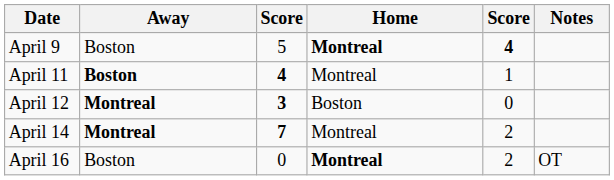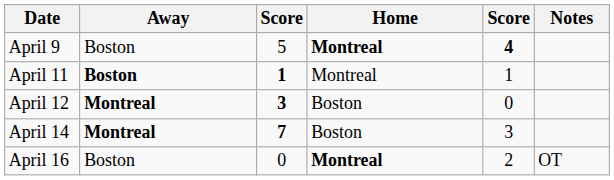 <table class="wikitable">
 <tr>
 <th bgcolor="#DDDDFF" width="60">Date</th>
 <th bgcolor="#DDDDFF" width="150">Away</th>
 <th bgcolor="#DDDDFF" width="5">Score</th>
 <th bgcolor="#DDDDFF" width="150">Home</th>
 <th bgcolor="#DDDDFF" width="5">Score</th>
 <th bgcolor="#DDDDFF" width="60">Notes</th>
 </tr>
 <tr>
 <td>April 9</td>
 <td>Boston</td>
 <td align="center">5</td>
 <td><strong>Montreal</strong></td>
 <td align="center"><strong>4</strong></td>
 <td></td>
 </tr>
 <tr>
 <td>April 11</td>
 <td><strong>Boston</strong></td>
-<td align="center"><strong>4</strong></td>
+<td align="center"><strong>1</strong></td>
 <td>Montreal</td>
 <td align="center">1</td>
 <td></td>
 </tr>
 <tr>
 <td>April 12</td>
 <td><strong>Montreal</strong></td>
 <td align="center"><strong>3</strong></td>
 <td>Boston</td>
 <td align="center">0</td>
 <td></td>
 </tr>
 <tr>
 <td>April 14</td>
 <td><strong>Montreal</strong></td>
 <td align="center"><strong>7</strong></td>
-<td>Montreal</td>
-<td align="center">2</td>
+<td>Boston</td>
+<td align="center">3</td>
 <td></td>
 </tr>
 <tr>
 <td>April 16</td>
 <td>Boston</td>
 <td align="center">0</td>
 <td><strong>Montreal</strong></td>
 <td align="center">2</td>
 <td>OT</td>
 </tr>
 </table>
